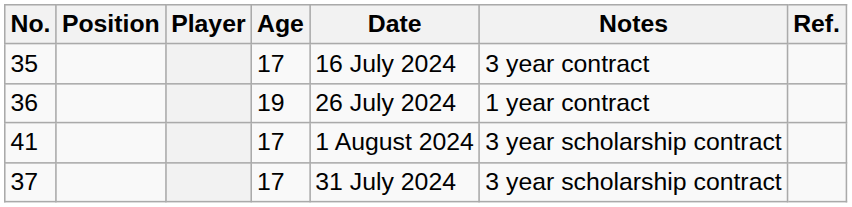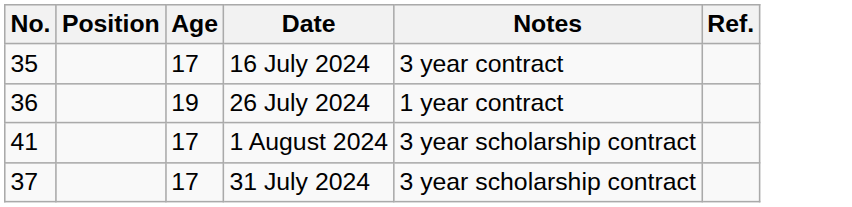 <table class="wikitable plainrowheaders sortable" style="text-align:center; text-align:left">
 <tr>
 <th scope="col">No.</th>
 <th scope="col">Position</th>
-<th scope="col">Player</th>
 <th scope="col">Age</th>
 <th scope="col">Date</th>
 <th scope="col">Notes</th>
 <th class="unsortable" scope="col">Ref.</th>
 </tr>
 <tr>
 <td>35</td>
 <td></td>
-<th scope="row"></th>
 <td>17</td>
 <td>16 July 2024</td>
 <td>3 year contract</td>
 <td></td>
 </tr>
 <tr>
 <td>36</td>
 <td></td>
-<th scope="row"></th>
 <td>19</td>
 <td>26 July 2024</td>
 <td>1 year contract</td>
 <td></td>
 </tr>
 <tr>
 <td>41</td>
 <td></td>
-<th scope="row"></th>
 <td>17</td>
 <td>1 August 2024</td>
 <td>3 year scholarship contract</td>
 <td></td>
 </tr>
 <tr>
 <td>37</td>
 <td></td>
-<th scope="row"></th>
 <td>17</td>
 <td>31 July 2024</td>
 <td>3 year scholarship contract</td>
 <td></td>
 </tr>
 </table>
